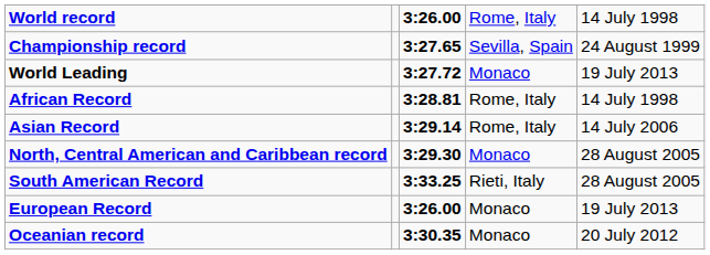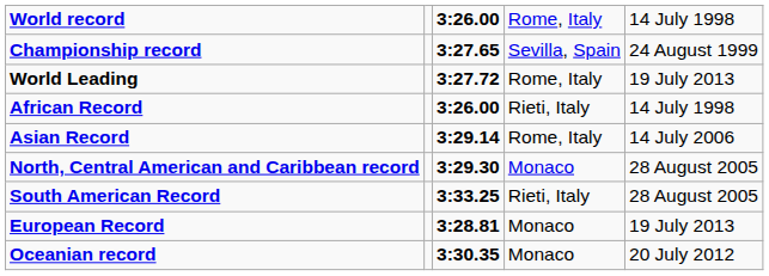 <table class="wikitable">
 <tr>
 <td><strong><a href='#'>World record</a></strong></td>
 <td></td>
 <td><strong>3:26.00</strong></td>
 <td> <a href='#'>Rome</a>, <a href='#'>Italy</a></td>
 <td>14 July 1998</td>
 </tr>
 <tr>
 <td><strong><a href='#'>Championship record</a></strong></td>
 <td></td>
 <td><strong>3:27.65</strong></td>
 <td> <a href='#'>Sevilla</a>, <a href='#'>Spain</a></td>
 <td>24 August 1999</td>
 </tr>
 <tr>
 <td><strong>World Leading</strong></td>
 <td></td>
 <td><strong>3:27.72</strong></td>
-<td> <a href='#'>Monaco</a></td>
+<td> Rome, Italy</td>
 <td>19 July 2013</td>
 </tr>
 <tr>
 <td><strong><a href='#'>African Record</a></strong></td>
 <td></td>
-<td><strong>3:28.81</strong></td>
-<td> Rome, Italy</td>
+<td><strong>3:26.00</strong></td>
+<td> Rieti, Italy</td>
 <td>14 July 1998</td>
 </tr>
 <tr>
 <td><strong><a href='#'>Asian Record</a></strong></td>
 <td></td>
 <td><strong>3:29.14</strong></td>
 <td> Rome, Italy</td>
 <td>14 July 2006</td>
 </tr>
 <tr>
 <td><strong><a href='#'>North, Central American and Caribbean record</a></strong></td>
 <td></td>
 <td><strong>3:29.30</strong></td>
 <td> <a href='#'>Monaco</a></td>
 <td>28 August 2005</td>
 </tr>
 <tr>
 <td><strong><a href='#'>South American Record</a></strong></td>
 <td></td>
 <td><strong>3:33.25</strong></td>
 <td> Rieti, Italy</td>
 <td>28 August 2005</td>
 </tr>
 <tr>
 <td><strong><a href='#'>European Record</a></strong></td>
 <td></td>
-<td><strong>3:26.00</strong></td>
+<td><strong>3:28.81</strong></td>
 <td> Monaco</td>
 <td>19 July 2013</td>
 </tr>
 <tr>
 <td><strong><a href='#'>Oceanian record</a></strong></td>
 <td></td>
 <td><strong>3:30.35</strong></td>
 <td> Monaco</td>
 <td>20 July 2012</td>
 </tr>
 </table>
